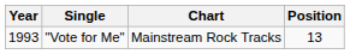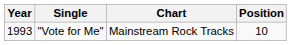 <table class="wikitable">
 <tr>
 <th>Year</th>
 <th>Single</th>
 <th>Chart</th>
 <th>Position</th>
 </tr>
 <tr>
 <td>1993</td>
 <td>"Vote for Me"</td>
 <td>Mainstream Rock Tracks</td>
-<td align="center">13</td>
+<td align="center">10</td>
 </tr>
 </table>
